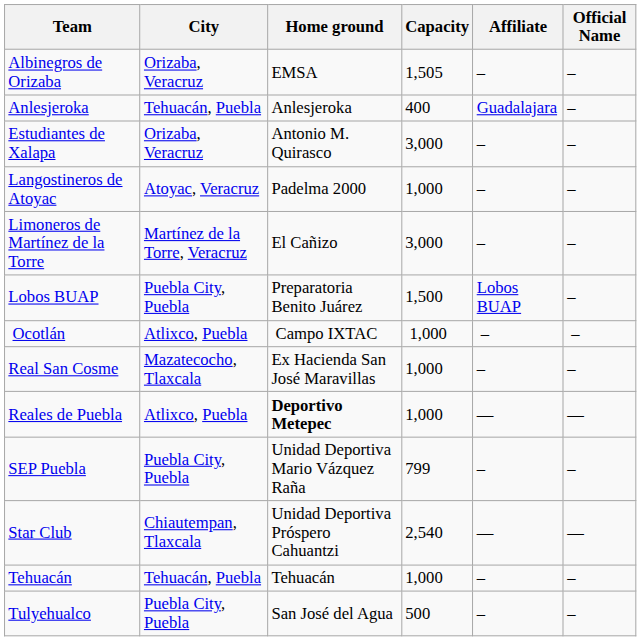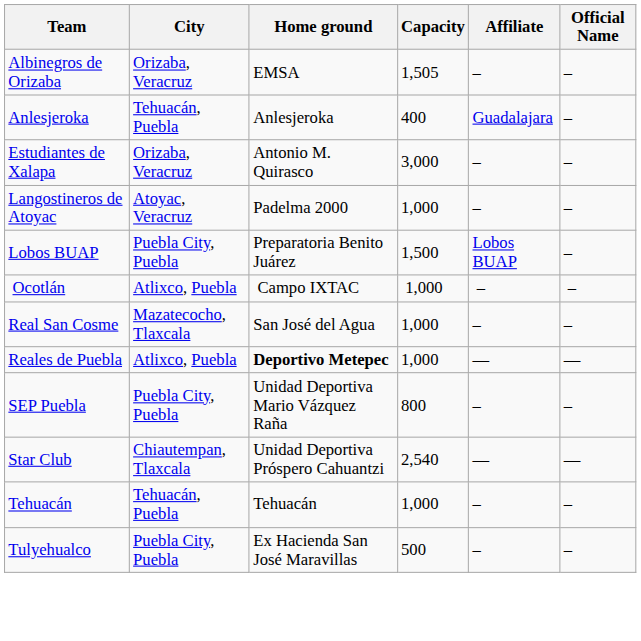 <table class="wikitable sortable">
 <tr>
 <th>Team</th>
 <th>City</th>
 <th>Home ground</th>
 <th>Capacity</th>
 <th>Affiliate</th>
 <th>Official Name</th>
 </tr>
 <tr>
 <td><a href='#'>Albinegros de Orizaba</a></td>
 <td><a href='#'>Orizaba</a>, <a href='#'>Veracruz</a></td>
 <td>EMSA</td>
 <td>1,505</td>
 <td>–</td>
 <td>–</td>
 </tr>
 <tr>
 <td><a href='#'>Anlesjeroka</a></td>
 <td><a href='#'>Tehuacán</a>, <a href='#'>Puebla</a></td>
 <td>Anlesjeroka</td>
 <td>400</td>
 <td><a href='#'>Guadalajara</a></td>
 <td>–</td>
 </tr>
 <tr>
 <td><a href='#'>Estudiantes de Xalapa</a></td>
 <td><a href='#'>Orizaba</a>, <a href='#'>Veracruz</a></td>
 <td>Antonio M. Quirasco</td>
 <td>3,000</td>
 <td>–</td>
 <td>–</td>
 </tr>
 <tr>
 <td><a href='#'>Langostineros de Atoyac</a></td>
 <td><a href='#'>Atoyac</a>, <a href='#'>Veracruz</a></td>
 <td>Padelma 2000</td>
 <td>1,000</td>
 <td>–</td>
 <td>–</td>
 </tr>
 <tr>
-<td><a href='#'>Limoneros de Martínez de la Torre</a></td>
-<td><a href='#'>Martínez de la Torre</a>, <a href='#'>Veracruz</a></td>
-<td>El Cañizo</td>
-<td>3,000</td>
-<td>–</td>
-<td>–</td>
-</tr>
-<tr>
 <td><a href='#'>Lobos BUAP</a></td>
 <td><a href='#'>Puebla City</a>, <a href='#'>Puebla</a></td>
 <td>Preparatoria Benito Juárez</td>
 <td>1,500</td>
 <td><a href='#'>Lobos BUAP</a></td>
 <td>–</td>
 </tr>
 <tr>
 <td> <a href='#'>Ocotlán</a></td>
 <td><a href='#'>Atlixco</a>, <a href='#'>Puebla</a> </td>
 <td> Campo IXTAC</td>
 <td> 1,000</td>
 <td> – </td>
 <td> –</td>
 </tr>
 <tr>
 <td><a href='#'>Real San Cosme</a></td>
 <td><a href='#'>Mazatecocho</a>, <a href='#'>Tlaxcala</a></td>
-<td>Ex Hacienda San José Maravillas</td>
+<td>San José del Agua</td>
 <td>1,000</td>
 <td>–</td>
 <td>–</td>
 </tr>
 <tr>
 <td><a href='#'>Reales de Puebla</a></td>
 <td><a href='#'>Atlixco</a>, <a href='#'>Puebla</a></td>
 <td><strong>Deportivo Metepec</strong></td>
 <td>1,000</td>
 <td>—</td>
 <td>—</td>
 </tr>
 <tr>
 <td><a href='#'>SEP Puebla</a></td>
 <td><a href='#'>Puebla City</a>, <a href='#'>Puebla</a></td>
 <td>Unidad Deportiva Mario Vázquez Raña</td>
-<td>799</td>
+<td>800</td>
 <td>–</td>
 <td>–</td>
 </tr>
 <tr>
 <td><a href='#'>Star Club</a></td>
 <td><a href='#'>Chiautempan</a>, <a href='#'>Tlaxcala</a></td>
 <td>Unidad Deportiva Próspero Cahuantzi</td>
 <td>2,540</td>
 <td>—</td>
 <td>—</td>
 </tr>
 <tr>
 <td><a href='#'>Tehuacán</a></td>
 <td><a href='#'>Tehuacán</a>, <a href='#'>Puebla</a></td>
 <td>Tehuacán</td>
 <td>1,000</td>
 <td>–</td>
 <td>–</td>
 </tr>
 <tr>
 <td><a href='#'>Tulyehualco</a></td>
 <td><a href='#'>Puebla City</a>, <a href='#'>Puebla</a></td>
-<td>San José del Agua</td>
+<td>Ex Hacienda San José Maravillas</td>
 <td>500</td>
 <td>–</td>
 <td>–</td>
 </tr>
 </table>
